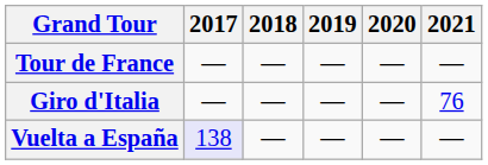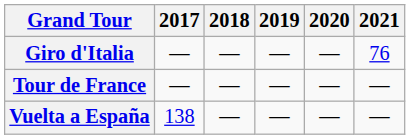 <table class="wikitable plainrowheaders">
 <tr>
 <th scope="col"><a href='#'>Grand Tour</a></th>
 <th scope="col">2017</th>
 <th scope="col">2018</th>
 <th scope="col">2019</th>
 <th scope="col">2020</th>
 <th scope="col">2021</th>
 </tr>
 <tr style="text-align:center;">
+<th scope="row"> <a href='#'>Giro d'Italia</a></th>
+<td>—</td>
+<td>—</td>
+<td>—</td>
+<td>—</td>
+<td><a href='#'>76</a></td>
+</tr>
+<tr style="text-align:center;">
 <th scope="row"> <a href='#'>Tour de France</a></th>
 <td>—</td>
 <td>—</td>
 <td>—</td>
 <td>—</td>
 <td>—</td>
 </tr>
 <tr style="text-align:center;">
-<th scope="row"> <a href='#'>Giro d'Italia</a></th>
-<td>—</td>
-<td>—</td>
-<td>—</td>
-<td>—</td>
-<td><a href='#'>76</a></td>
-</tr>
-<tr style="text-align:center;">
 <th scope="row"> <a href='#'>Vuelta a España</a></th>
-<td style="background: lavender;"><a href='#'>138</a></td>
+<td><a href='#'>138</a></td>
 <td>—</td>
 <td>—</td>
 <td>—</td>
 <td>—</td>
 </tr>
 </table>
